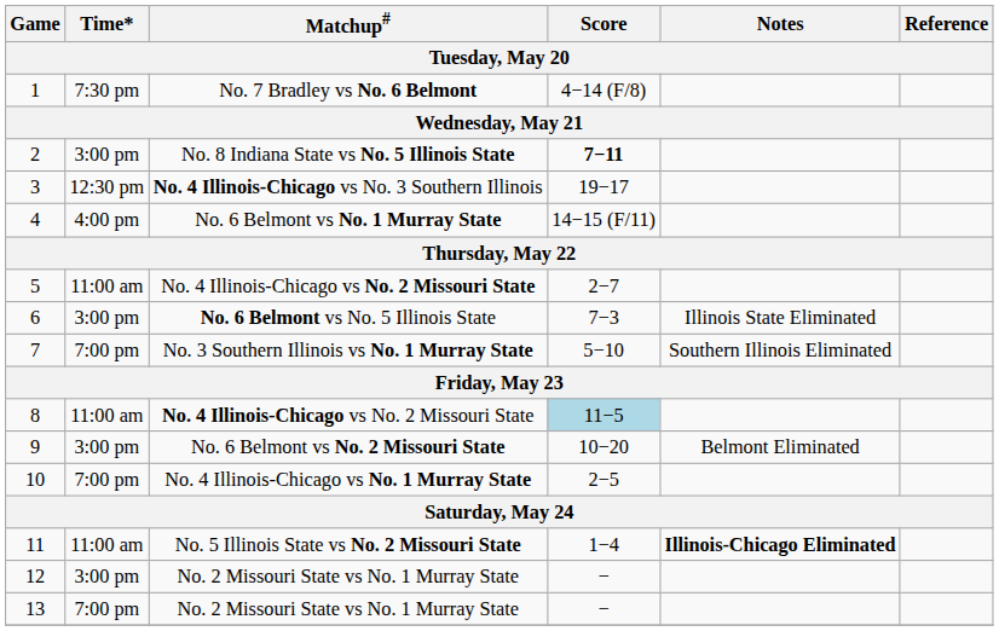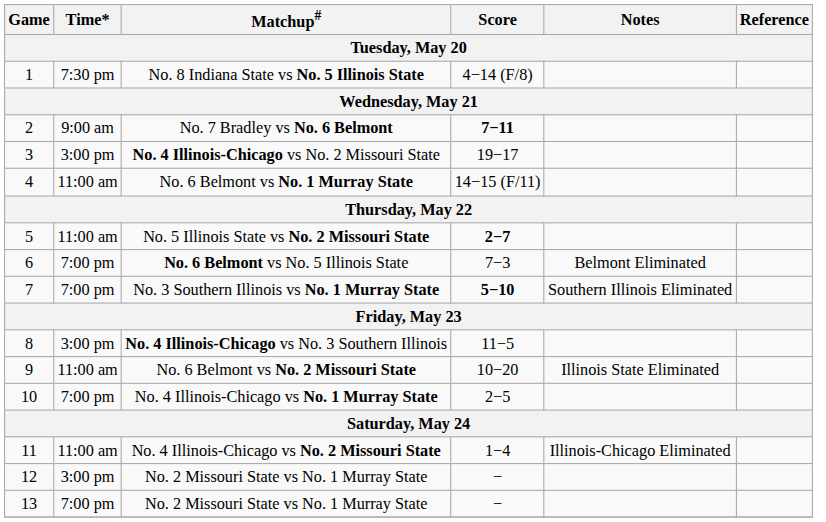 <table class="wikitable" style="font-size: 95%">
 <tr align="center">
 <th>Game</th>
 <th>Time*</th>
 <th>Matchup<sup>#</sup></th>
 <th>Score</th>
 <th>Notes</th>
 <th>Reference</th>
 </tr>
 <tr>
 <th colspan=7>Tuesday, May 20</th>
 </tr>
 <tr>
 <td style="text-align:center;">1</td>
 <td style="text-align:center;">7:30 pm</td>
-<td style="text-align:center;">No. 7 Bradley vs <strong>No. 6 Belmont</strong></td>
+<td style="text-align:center;">No. 8 Indiana State vs <strong>No. 5 Illinois State</strong></td>
 <td style="text-align:center;">4−14 (F/8)</td>
 <td style="text-align:center;"></td>
 <td style="text-align:center;"></td>
 </tr>
 <tr>
 <th colspan=7>Wednesday, May 21</th>
 </tr>
 <tr>
 <td style="text-align:center;">2</td>
-<td style="text-align:center;">3:00 pm</td>
-<td style="text-align:center;">No. 8 Indiana State vs <strong>No. 5 Illinois State</strong></td>
+<td style="text-align:center;">9:00 am</td>
+<td style="text-align:center;">No. 7 Bradley vs <strong>No. 6 Belmont</strong></td>
 <td style="text-align:center;"><strong>7−11</strong></td>
 <td style="text-align:center;"></td>
 <td style="text-align:center;"></td>
 </tr>
 <tr>
 <td style="text-align:center;">3</td>
-<td style="text-align:center;">12:30 pm</td>
-<td style="text-align:center;"><strong>No. 4 Illinois-Chicago</strong> vs No. 3 Southern Illinois</td>
+<td style="text-align:center;">3:00 pm</td>
+<td style="text-align:center;"><strong>No. 4 Illinois-Chicago</strong> vs No. 2 Missouri State</td>
 <td style="text-align:center;">19−17</td>
 <td style="text-align:center;"></td>
 <td style="text-align:center;"></td>
 </tr>
 <tr>
 <td style="text-align:center;">4</td>
-<td style="text-align:center;">4:00 pm</td>
+<td style="text-align:center;">11:00 am</td>
 <td style="text-align:center;">No. 6 Belmont vs <strong>No. 1 Murray State</strong></td>
 <td style="text-align:center;">14−15 (F/11)</td>
 <td style="text-align:center;"></td>
 <td style="text-align:center;"></td>
 </tr>
 <tr>
 <th colspan=7>Thursday, May 22</th>
 </tr>
 <tr>
 <td style="text-align:center;">5</td>
 <td style="text-align:center;">11:00 am</td>
-<td style="text-align:center;">No. 4 Illinois-Chicago vs <strong>No. 2 Missouri State</strong></td>
-<td style="text-align:center;">2−7</td>
+<td style="text-align:center;">No. 5 Illinois State vs <strong>No. 2 Missouri State</strong></td>
+<td style="text-align:center;"><strong>2−7</strong></td>
 <td style="text-align:center;"></td>
 <td style="text-align:center;"></td>
 </tr>
 <tr>
 <td style="text-align:center;">6</td>
-<td style="text-align:center;">3:00 pm</td>
+<td style="text-align:center;">7:00 pm</td>
 <td style="text-align:center;"><strong>No. 6 Belmont</strong> vs No. 5 Illinois State</td>
 <td style="text-align:center;">7−3</td>
-<td style="text-align:center;">Illinois State Eliminated</td>
+<td style="text-align:center;">Belmont Eliminated</td>
 <td style="text-align:center;"></td>
 </tr>
 <tr>
 <td style="text-align:center;">7</td>
 <td style="text-align:center;">7:00 pm</td>
 <td style="text-align:center;">No. 3 Southern Illinois vs <strong>No. 1 Murray State</strong></td>
-<td style="text-align:center;">5−10</td>
+<td style="text-align:center;"><strong>5−10</strong></td>
 <td style="text-align:center;">Southern Illinois Eliminated</td>
 <td style="text-align:center;"></td>
 </tr>
 <tr>
 <th colspan=7>Friday, May 23</th>
 </tr>
 <tr>
 <td style="text-align:center;">8</td>
-<td style="text-align:center;">11:00 am</td>
-<td style="text-align:center;"><strong>No. 4 Illinois-Chicago</strong> vs No. 2 Missouri State</td>
-<td style="background: lightblue; text-align:center;">11−5</td>
+<td style="text-align:center;">3:00 pm</td>
+<td style="text-align:center;"><strong>No. 4 Illinois-Chicago</strong> vs No. 3 Southern Illinois</td>
+<td style="text-align:center;">11−5</td>
 <td style="text-align:center;"></td>
 <td style="text-align:center;"></td>
 </tr>
 <tr>
 <td style="text-align:center;">9</td>
-<td style="text-align:center;">3:00 pm</td>
+<td style="text-align:center;">11:00 am</td>
 <td style="text-align:center;">No. 6 Belmont vs <strong>No. 2 Missouri State</strong></td>
 <td style="text-align:center;">10−20</td>
-<td style="text-align:center;">Belmont Eliminated</td>
+<td style="text-align:center;">Illinois State Eliminated</td>
 <td style="text-align:center;"></td>
 </tr>
 <tr>
 <td style="text-align:center;">10</td>
 <td style="text-align:center;">7:00 pm</td>
 <td style="text-align:center;">No. 4 Illinois-Chicago vs <strong>No. 1 Murray State</strong></td>
 <td style="text-align:center;">2−5</td>
 <td style="text-align:center;"></td>
 <td style="text-align:center;"></td>
 </tr>
 <tr>
 <th colspan=7>Saturday, May 24</th>
 </tr>
 <tr>
 <td style="text-align:center;">11</td>
 <td style="text-align:center;">11:00 am</td>
-<td style="text-align:center;">No. 5 Illinois State vs <strong>No. 2 Missouri State</strong></td>
+<td style="text-align:center;">No. 4 Illinois-Chicago vs <strong>No. 2 Missouri State</strong></td>
 <td style="text-align:center;">1−4</td>
-<td style="text-align:center;"><strong>Illinois-Chicago Eliminated</strong></td>
+<td style="text-align:center;">Illinois-Chicago Eliminated</td>
 <td style="text-align:center;"></td>
 </tr>
 <tr>
 <td style="text-align:center;">12</td>
 <td style="text-align:center;">3:00 pm</td>
 <td style="text-align:center;">No. 2 Missouri State vs No. 1 Murray State</td>
 <td style="text-align:center;">−</td>
 <td style="text-align:center;"></td>
 <td style="text-align:center;"></td>
 </tr>
 <tr>
 <td style="text-align:center;">13</td>
 <td style="text-align:center;">7:00 pm</td>
 <td style="text-align:center;">No. 2 Missouri State vs No. 1 Murray State</td>
 <td style="text-align:center;">−</td>
 <td style="text-align:center;"></td>
 <td style="text-align:center;"></td>
 </tr>
 <tr>
 </tr>
 </table>
